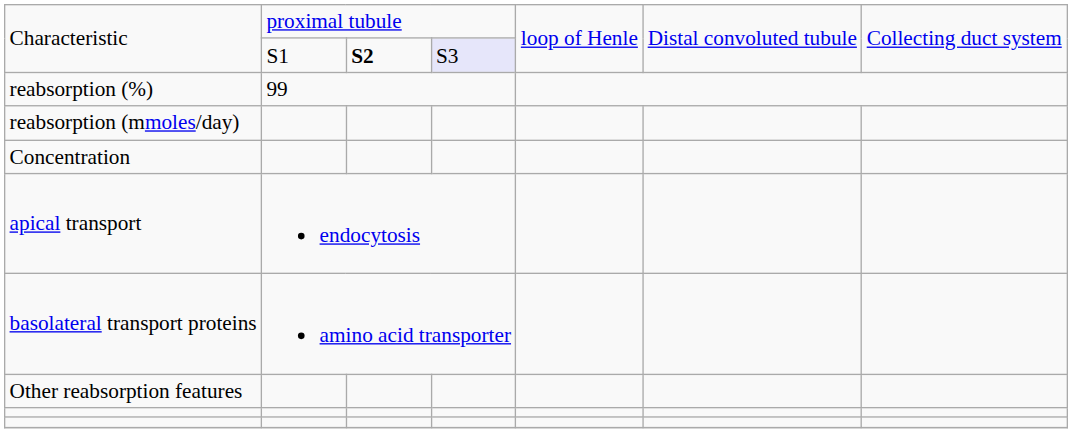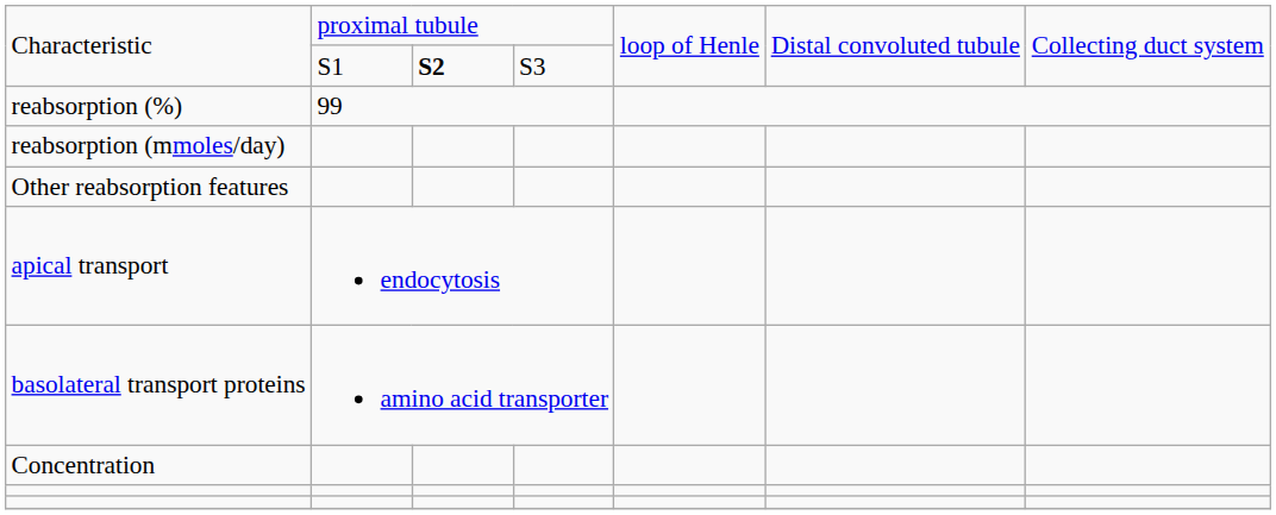 <table Class="wikitable">
 <tr>
 <td rowspan=2>Characteristic</td>
 <td colspan=3><a href='#'>proximal tubule</a></td>
 <td rowspan=2><a href='#'>loop of Henle</a></td>
 <td rowspan=2><a href='#'>Distal convoluted tubule</a></td>
 <td rowspan=2><a href='#'>Collecting duct system</a></td>
 </tr>
 <tr>
 <td>S1</td>
 <td><strong>S2</strong></td>
-<td style="background: lavender;">S3</td>
+<td>S3</td>
 </tr>
 <tr>
 <td>reabsorption (%)</td>
 <td colspan=3>99</td>
 <td colspan=3></td>
 </tr>
 <tr>
 <td>reabsorption (m<a href='#'>moles</a>/day)</td>
 <td></td>
 <td></td>
 <td></td>
 <td></td>
 <td></td>
 <td></td>
 </tr>
 <tr>
-<td>Concentration</td>
+<td>Other reabsorption features</td>
 <td></td>
 <td></td>
 <td></td>
 <td></td>
 <td></td>
 <td></td>
 </tr>
 <tr>
 <td><a href='#'>apical</a> transport</td>
 <td colspan=3><br><ul><li><a href='#'>endocytosis</a></li></ul></td>
 <td></td>
 <td></td>
 <td></td>
 </tr>
 <tr>
 <td><a href='#'>basolateral</a> transport proteins</td>
 <td colspan=3><br><ul><li><a href='#'>amino acid transporter</a></li></ul></td>
 <td></td>
 <td></td>
 <td></td>
 </tr>
 <tr>
-<td>Other reabsorption features</td>
+<td>Concentration</td>
 <td></td>
 <td></td>
 <td></td>
 <td></td>
 <td></td>
 <td></td>
 </tr>
 <tr>
 <td></td>
 <td></td>
 <td></td>
 <td></td>
 <td></td>
 <td></td>
 <td></td>
 </tr>
 <tr>
 <td></td>
 <td></td>
 <td></td>
 <td></td>
 <td></td>
 <td></td>
 <td></td>
 </tr>
 <tr>
 </tr>
 </table>
